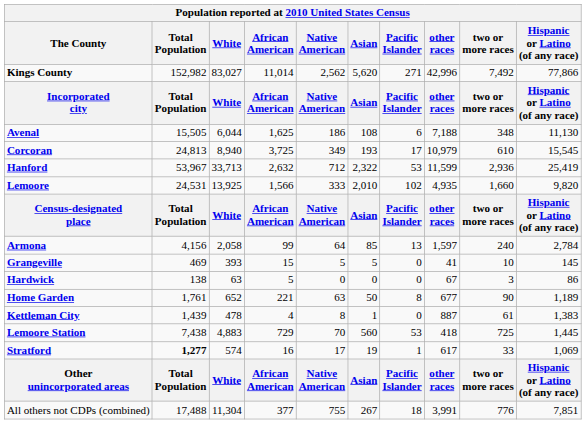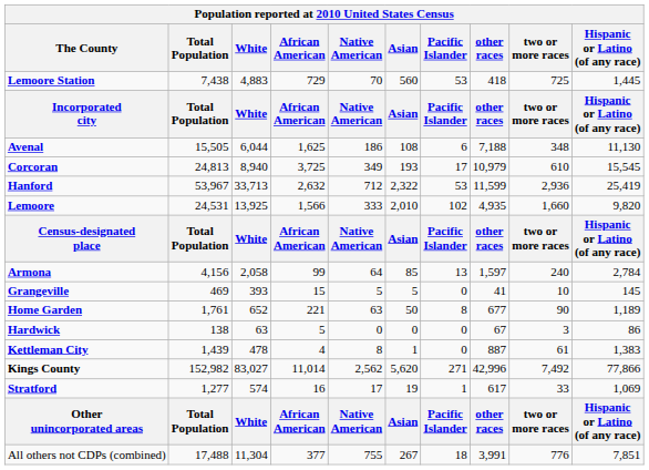 <table class="wikitable collapsible collapsed">
 <tr>
 <th colspan="10">Population reported at <a href='#'>2010 United States Census</a></th>
 </tr>
 <tr>
 <th>The County</th>
 <th>Total<br>Population</th>
 <th><a href='#'>White</a></th>
 <th><a href='#'>African<br>American</a></th>
 <th><a href='#'>Native<br>American</a></th>
 <th><a href='#'>Asian</a></th>
 <th><a href='#'>Pacific<br>Islander</a></th>
 <th><a href='#'>other<br>races</a></th>
 <th>two or<br>more races</th>
 <th><a href='#'>Hispanic</a><br>or <a href='#'>Latino</a><br>(of any race)</th>
 </tr>
 <tr>
-<td><strong> Kings County</strong></td>
-<td align="right">152,982</td>
-<td align="right">83,027</td>
-<td align="right">11,014</td>
-<td align="right">2,562</td>
-<td align="right">5,620</td>
-<td align="right">271</td>
-<td align="right">42,996</td>
-<td align="right">7,492</td>
-<td align="right">77,866</td>
+<td><strong><a href='#'>Lemoore Station</a></strong></td>
+<td align="right">7,438</td>
+<td align="right">4,883</td>
+<td align="right">729</td>
+<td align="right">70</td>
+<td align="right">560</td>
+<td align="right">53</td>
+<td align="right">418</td>
+<td align="right">725</td>
+<td align="right">1,445</td>
 </tr>
 <tr>
 <th><a href='#'>Incorporated<br>city</a></th>
 <th>Total<br>Population</th>
 <th><a href='#'>White</a></th>
 <th><a href='#'>African<br>American</a></th>
 <th><a href='#'>Native<br>American</a></th>
 <th><a href='#'>Asian</a></th>
 <th><a href='#'>Pacific<br>Islander</a></th>
 <th><a href='#'>other<br>races</a></th>
 <th>two or<br>more races</th>
 <th><a href='#'>Hispanic</a><br>or <a href='#'>Latino</a><br>(of any race)</th>
 </tr>
 <tr>
 <td><strong><a href='#'>Avenal</a></strong></td>
 <td align="right">15,505</td>
 <td align="right">6,044</td>
 <td align="right">1,625</td>
 <td align="right">186</td>
 <td align="right">108</td>
 <td align="right">6</td>
 <td align="right">7,188</td>
 <td align="right">348</td>
 <td align="right">11,130</td>
 </tr>
 <tr>
 <td><strong><a href='#'>Corcoran</a></strong></td>
 <td align="right">24,813</td>
 <td align="right">8,940</td>
 <td align="right">3,725</td>
 <td align="right">349</td>
 <td align="right">193</td>
 <td align="right">17</td>
 <td align="right">10,979</td>
 <td align="right">610</td>
 <td align="right">15,545</td>
 </tr>
 <tr>
 <td><strong><a href='#'>Hanford</a></strong></td>
 <td align="right">53,967</td>
 <td align="right">33,713</td>
 <td align="right">2,632</td>
 <td align="right">712</td>
 <td align="right">2,322</td>
 <td align="right">53</td>
 <td align="right">11,599</td>
 <td align="right">2,936</td>
 <td align="right">25,419</td>
 </tr>
 <tr>
 <td><strong><a href='#'>Lemoore</a></strong></td>
 <td align="right">24,531</td>
 <td align="right">13,925</td>
 <td align="right">1,566</td>
 <td align="right">333</td>
 <td align="right">2,010</td>
 <td align="right">102</td>
 <td align="right">4,935</td>
 <td align="right">1,660</td>
 <td align="right">9,820</td>
 </tr>
 <tr>
 <th><a href='#'>Census-designated<br>place</a></th>
 <th>Total<br>Population</th>
 <th><a href='#'>White</a></th>
 <th><a href='#'>African<br>American</a></th>
 <th><a href='#'>Native<br>American</a></th>
 <th><a href='#'>Asian</a></th>
 <th><a href='#'>Pacific<br>Islander</a></th>
 <th><a href='#'>other<br>races</a></th>
 <th>two or<br>more races</th>
 <th><a href='#'>Hispanic</a><br>or <a href='#'>Latino</a><br>(of any race)</th>
 </tr>
 <tr>
 <td><strong><a href='#'>Armona</a></strong></td>
 <td align="right">4,156</td>
 <td align="right">2,058</td>
 <td align="right">99</td>
 <td align="right">64</td>
 <td align="right">85</td>
 <td align="right">13</td>
 <td align="right">1,597</td>
 <td align="right">240</td>
 <td align="right">2,784</td>
 </tr>
 <tr>
 <td><strong><a href='#'>Grangeville</a></strong></td>
 <td align="right">469</td>
 <td align="right">393</td>
 <td align="right">15</td>
 <td align="right">5</td>
 <td align="right">5</td>
 <td align="right">0</td>
 <td align="right">41</td>
 <td align="right">10</td>
 <td align="right">145</td>
 </tr>
 <tr>
+<td><strong><a href='#'>Home Garden</a></strong></td>
+<td align="right">1,761</td>
+<td align="right">652</td>
+<td align="right">221</td>
+<td align="right">63</td>
+<td align="right">50</td>
+<td align="right">8</td>
+<td align="right">677</td>
+<td align="right">90</td>
+<td align="right">1,189</td>
+</tr>
+<tr>
 <td><strong><a href='#'>Hardwick</a></strong></td>
 <td align="right">138</td>
 <td align="right">63</td>
 <td align="right">5</td>
 <td align="right">0</td>
 <td align="right">0</td>
 <td align="right">0</td>
 <td align="right">67</td>
 <td align="right">3</td>
 <td align="right">86</td>
-</tr>
-<tr>
-<td><strong><a href='#'>Home Garden</a></strong></td>
-<td align="right">1,761</td>
-<td align="right">652</td>
-<td align="right">221</td>
-<td align="right">63</td>
-<td align="right">50</td>
-<td align="right">8</td>
-<td align="right">677</td>
-<td align="right">90</td>
-<td align="right">1,189</td>
 </tr>
 <tr>
 <td><strong><a href='#'>Kettleman City</a></strong></td>
 <td align="right">1,439</td>
 <td align="right">478</td>
 <td align="right">4</td>
 <td align="right">8</td>
 <td align="right">1</td>
 <td align="right">0</td>
 <td align="right">887</td>
 <td align="right">61</td>
 <td align="right">1,383</td>
 </tr>
 <tr>
-<td><strong><a href='#'>Lemoore Station</a></strong></td>
-<td align="right">7,438</td>
-<td align="right">4,883</td>
-<td align="right">729</td>
-<td align="right">70</td>
-<td align="right">560</td>
-<td align="right">53</td>
-<td align="right">418</td>
-<td align="right">725</td>
-<td align="right">1,445</td>
+<td><strong> Kings County</strong></td>
+<td align="right">152,982</td>
+<td align="right">83,027</td>
+<td align="right">11,014</td>
+<td align="right">2,562</td>
+<td align="right">5,620</td>
+<td align="right">271</td>
+<td align="right">42,996</td>
+<td align="right">7,492</td>
+<td align="right">77,866</td>
 </tr>
 <tr>
 <td><strong><a href='#'>Stratford</a></strong></td>
-<td align="right"><strong>1,277</strong></td>
+<td align="right">1,277</td>
 <td align="right">574</td>
 <td align="right">16</td>
 <td align="right">17</td>
 <td align="right">19</td>
 <td align="right">1</td>
 <td align="right">617</td>
 <td align="right">33</td>
 <td align="right">1,069</td>
 </tr>
 <tr>
 <th>Other<br><a href='#'>unincorporated areas</a></th>
 <th>Total<br>Population</th>
 <th><a href='#'>White</a></th>
 <th><a href='#'>African<br>American</a></th>
 <th><a href='#'>Native<br>American</a></th>
 <th><a href='#'>Asian</a></th>
 <th><a href='#'>Pacific<br>Islander</a></th>
 <th><a href='#'>other<br>races</a></th>
 <th>two or<br>more races</th>
 <th><a href='#'>Hispanic</a><br>or <a href='#'>Latino</a><br>(of any race)</th>
 </tr>
 <tr>
 <td>All others not CDPs (combined)</td>
 <td align="right">17,488</td>
 <td align="right">11,304</td>
 <td align="right">377</td>
 <td align="right">755</td>
 <td align="right">267</td>
 <td align="right">18</td>
 <td align="right">3,991</td>
 <td align="right">776</td>
 <td align="right">7,851</td>
 </tr>
 </table>
